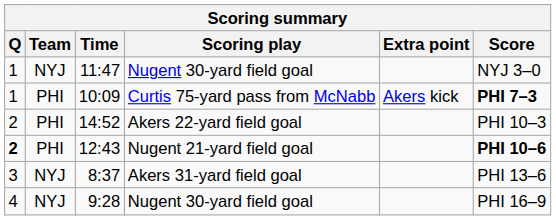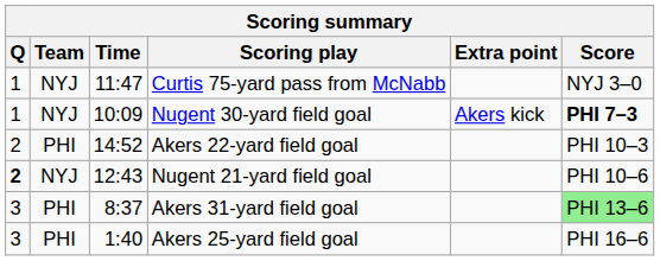 <table class="wikitable" style="font-size: 95%;">
 <tr>
 <th colspan=6>Scoring summary</th>
 </tr>
 <tr>
 <th>Q</th>
 <th>Team</th>
 <th>Time</th>
 <th>Scoring play</th>
 <th>Extra point</th>
 <th>Score</th>
 </tr>
 <tr>
 <td>1</td>
 <td align=center>NYJ</td>
 <td align=right>11:47</td>
-<td><a href='#'>Nugent</a> 30-yard field goal</td>
+<td><a href='#'>Curtis</a> 75-yard pass from <a href='#'>McNabb</a></td>
 <td></td>
 <td>NYJ 3–0</td>
 </tr>
 <tr>
 <td>1</td>
-<td align=center>PHI</td>
+<td align=center>NYJ</td>
 <td align=right>10:09</td>
-<td><a href='#'>Curtis</a> 75-yard pass from <a href='#'>McNabb</a></td>
+<td><a href='#'>Nugent</a> 30-yard field goal</td>
 <td><a href='#'>Akers</a> kick</td>
 <td><strong>PHI 7–3</strong></td>
 </tr>
 <tr>
 <td>2</td>
 <td align=center>PHI</td>
 <td align=right>14:52</td>
 <td>Akers 22-yard field goal</td>
 <td></td>
 <td>PHI 10–3</td>
 </tr>
 <tr>
 <td><strong>2</strong></td>
-<td align=center>PHI</td>
+<td align=center>NYJ</td>
 <td align=right>12:43</td>
 <td>Nugent 21-yard field goal</td>
 <td></td>
-<td><strong>PHI 10–6</strong></td>
+<td>PHI 10–6</td>
 </tr>
 <tr>
 <td>3</td>
-<td align=center>NYJ</td>
+<td align=center>PHI</td>
 <td align=right>8:37</td>
 <td>Akers 31-yard field goal</td>
 <td></td>
-<td>PHI 13–6</td>
+<td style="background: lightgreen;">PHI 13–6</td>
 </tr>
 <tr>
-<td>4</td>
-<td align=center>NYJ</td>
-<td align=right>9:28</td>
-<td>Nugent 30-yard field goal</td>
+<td>3</td>
+<td align=center>PHI</td>
+<td align=right>1:40</td>
+<td>Akers 25-yard field goal</td>
 <td></td>
-<td>PHI 16–9</td>
+<td>PHI 16–6</td>
 </tr>
 </table>
